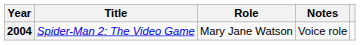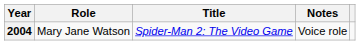 <table class="wikitable sortable plainrowheaders">
 <tr>
 <th scope="col">Year</th>
+<th scope="col">Role</th>
 <th scope="col">Title</th>
-<th scope="col">Role</th>
 <th scope="col" class="unsortable">Notes</th>
 <th scope="col" class="unsortable"></th>
 </tr>
 <tr>
 <th scope="row">2004</th>
+<td>Mary Jane Watson</td>
 <td><em><a href='#'>Spider-Man 2: The Video Game</a></em></td>
-<td>Mary Jane Watson</td>
 <td>Voice role</td>
 <td style="text-align:center;"></td>
 </tr>
 </table>
